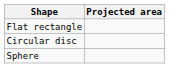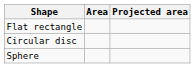 <table class="wikitable" border="1">
 <tr>
 <th>Shape</th>
+<th>Area</th>
 <th>Projected area</th>
 </tr>
 <tr>
 <td>Flat rectangle</td>
 <td></td>
+<td></td>
 </tr>
 <tr>
 <td>Circular disc</td>
+<td></td>
 <td></td>
 </tr>
 <tr>
 <td>Sphere</td>
 <td></td>
+<td></td>
 </tr>
 </table>
